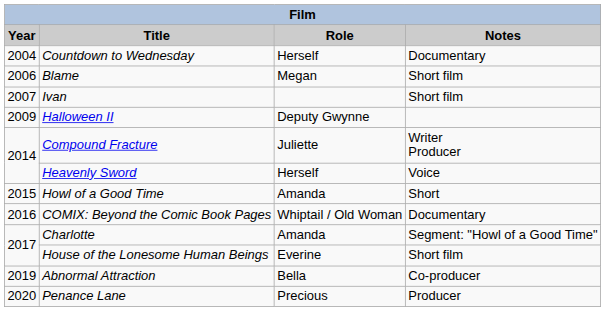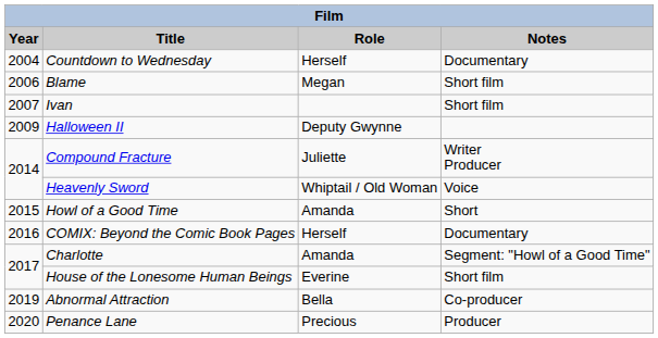 <table class="wikitable">
 <tr>
 <th colspan=4 style="background:#B0C4DE;">Film</th>
 </tr>
 <tr>
 <th style="background: #CCCCCC;">Year</th>
 <th style="background: #CCCCCC;">Title</th>
 <th style="background: #CCCCCC;">Role</th>
 <th style="background: #CCCCCC;">Notes</th>
 </tr>
 <tr>
 <td>2004</td>
 <td><em>Countdown to Wednesday</em></td>
 <td>Herself</td>
 <td>Documentary</td>
 </tr>
 <tr>
 <td>2006</td>
 <td><em>Blame</em></td>
 <td>Megan</td>
 <td>Short film</td>
 </tr>
 <tr>
 <td>2007</td>
 <td><em>Ivan</em></td>
 <td></td>
 <td>Short film</td>
 </tr>
 <tr>
 <td>2009</td>
 <td><em><a href='#'>Halloween II</a></em></td>
 <td>Deputy Gwynne</td>
 <td></td>
 </tr>
 <tr>
 <td rowspan=2>2014</td>
 <td><em><a href='#'>Compound Fracture</a></em></td>
 <td>Juliette</td>
 <td>Writer<br> Producer</td>
 </tr>
 <tr>
 <td><em><a href='#'>Heavenly Sword</a></em></td>
-<td>Herself</td>
+<td>Whiptail / Old Woman</td>
 <td>Voice</td>
 </tr>
 <tr>
 <td>2015</td>
 <td><em>Howl of a Good Time</em></td>
 <td>Amanda</td>
 <td>Short</td>
 </tr>
 <tr>
 <td>2016</td>
 <td><em>COMIX: Beyond the Comic Book Pages</em></td>
-<td>Whiptail / Old Woman</td>
+<td>Herself</td>
 <td>Documentary</td>
 </tr>
 <tr>
 <td rowspan=2>2017</td>
 <td><em>Charlotte</em></td>
 <td>Amanda</td>
 <td>Segment: "Howl of a Good Time"</td>
 </tr>
 <tr>
 <td><em>House of the Lonesome Human Beings</em></td>
 <td>Everine</td>
 <td>Short film</td>
 </tr>
 <tr>
 <td>2019</td>
 <td><em>Abnormal Attraction</em></td>
 <td>Bella</td>
 <td>Co-producer</td>
 </tr>
 <tr>
 <td>2020</td>
 <td><em>Penance Lane</em></td>
 <td>Precious</td>
 <td>Producer</td>
 </tr>
 </table>
